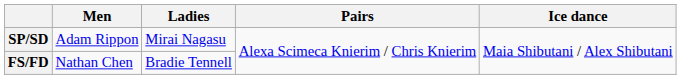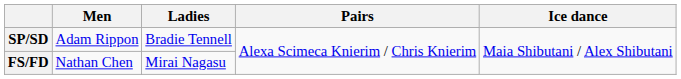 <table class="wikitable">
 <tr>
 <th></th>
 <th>Men</th>
 <th>Ladies</th>
 <th>Pairs</th>
 <th>Ice dance</th>
 </tr>
 <tr>
 <th>SP/SD</th>
 <td><a href='#'>Adam Rippon</a></td>
-<td><a href='#'>Mirai Nagasu</a></td>
+<td><a href='#'>Bradie Tennell</a></td>
 <td rowspan=2><a href='#'>Alexa Scimeca Knierim</a> / <a href='#'>Chris Knierim</a></td>
 <td rowspan=2><a href='#'>Maia Shibutani</a> / <a href='#'>Alex Shibutani</a></td>
 </tr>
 <tr>
 <th>FS/FD</th>
 <td><a href='#'>Nathan Chen</a></td>
-<td><a href='#'>Bradie Tennell</a></td>
+<td><a href='#'>Mirai Nagasu</a></td>
 </tr>
 </table>
